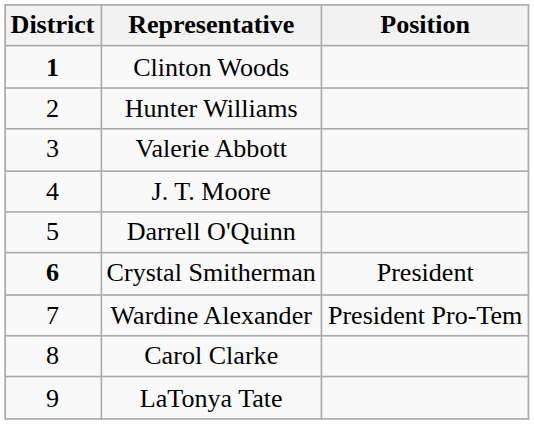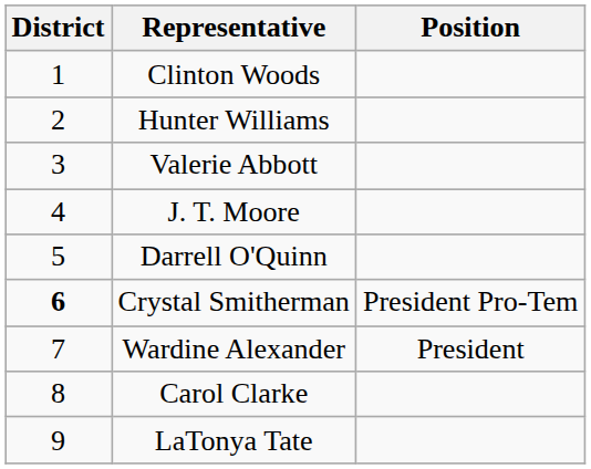 <table class="wikitable" style="float:right; text-align:center;">
 <tr>
 <th>District</th>
 <th>Representative</th>
 <th>Position</th>
 </tr>
 <tr>
-<td><strong>1</strong></td>
+<td>1</td>
 <td>Clinton Woods</td>
 <td></td>
 </tr>
 <tr>
 <td>2</td>
 <td>Hunter Williams</td>
 <td></td>
 </tr>
 <tr>
 <td>3</td>
 <td>Valerie Abbott</td>
 <td></td>
 </tr>
 <tr>
 <td>4</td>
 <td>J. T. Moore</td>
 <td></td>
 </tr>
 <tr>
 <td>5</td>
 <td>Darrell O'Quinn</td>
 <td></td>
 </tr>
 <tr>
 <td><strong>6</strong></td>
 <td>Crystal Smitherman</td>
-<td>President</td>
+<td>President Pro-Tem</td>
 </tr>
 <tr>
 <td>7</td>
 <td>Wardine Alexander</td>
-<td>President Pro-Tem</td>
+<td>President</td>
 </tr>
 <tr>
 <td>8</td>
 <td>Carol Clarke</td>
 <td></td>
 </tr>
 <tr>
 <td>9</td>
 <td>LaTonya Tate</td>
 <td></td>
 </tr>
 </table>
